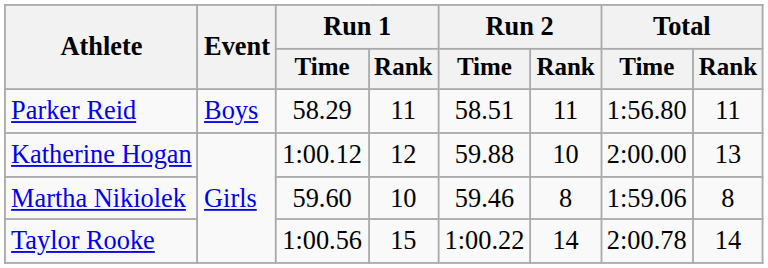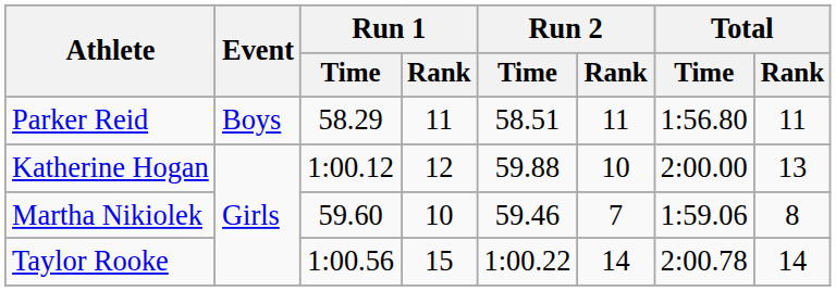 <table class="wikitable" style="font-size:90%">
 <tr>
 <th rowspan="2">Athlete</th>
 <th rowspan="2">Event</th>
 <th colspan="2">Run 1</th>
 <th colspan="2">Run 2</th>
 <th colspan="2">Total</th>
 </tr>
 <tr style="font-size:95%">
 <th>Time</th>
 <th>Rank</th>
 <th>Time</th>
 <th>Rank</th>
 <th>Time</th>
 <th>Rank</th>
 </tr>
 <tr align=center>
 <td align=left><a href='#'>Parker Reid</a></td>
 <td align=left><a href='#'>Boys</a></td>
 <td>58.29</td>
 <td>11</td>
 <td>58.51</td>
 <td>11</td>
 <td>1:56.80</td>
 <td>11</td>
 </tr>
 <tr align=center>
 <td align=left><a href='#'>Katherine Hogan</a></td>
 <td align=left rowspan="3"><a href='#'>Girls</a></td>
 <td>1:00.12</td>
 <td>12</td>
 <td>59.88</td>
 <td>10</td>
 <td>2:00.00</td>
 <td>13</td>
 </tr>
 <tr align=center>
 <td align=left><a href='#'>Martha Nikiolek</a></td>
 <td>59.60</td>
 <td>10</td>
 <td>59.46</td>
-<td>8</td>
+<td>7</td>
 <td>1:59.06</td>
 <td>8</td>
 </tr>
 <tr align=center>
 <td align=left><a href='#'>Taylor Rooke</a></td>
 <td>1:00.56</td>
 <td>15</td>
 <td>1:00.22</td>
 <td>14</td>
 <td>2:00.78</td>
 <td>14</td>
 </tr>
 </table>
